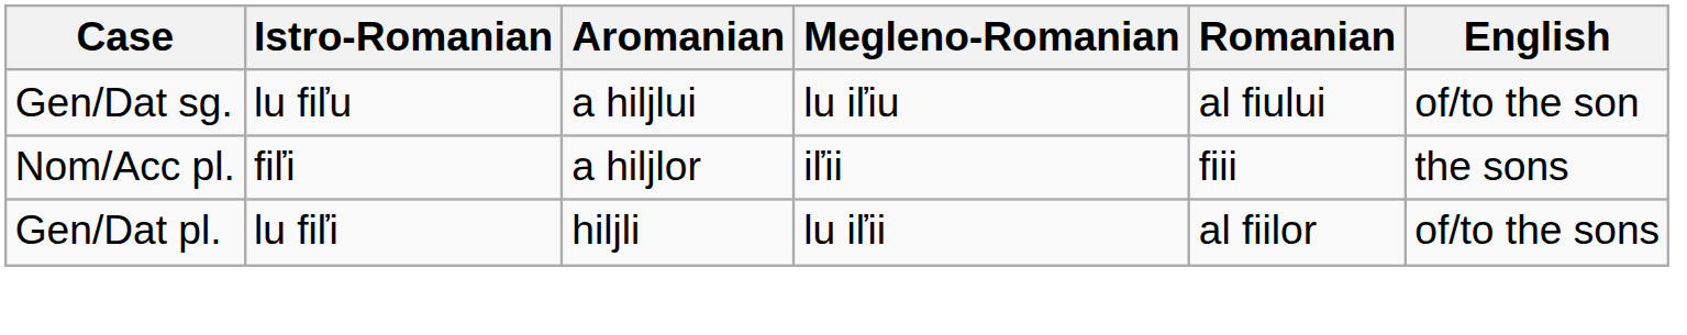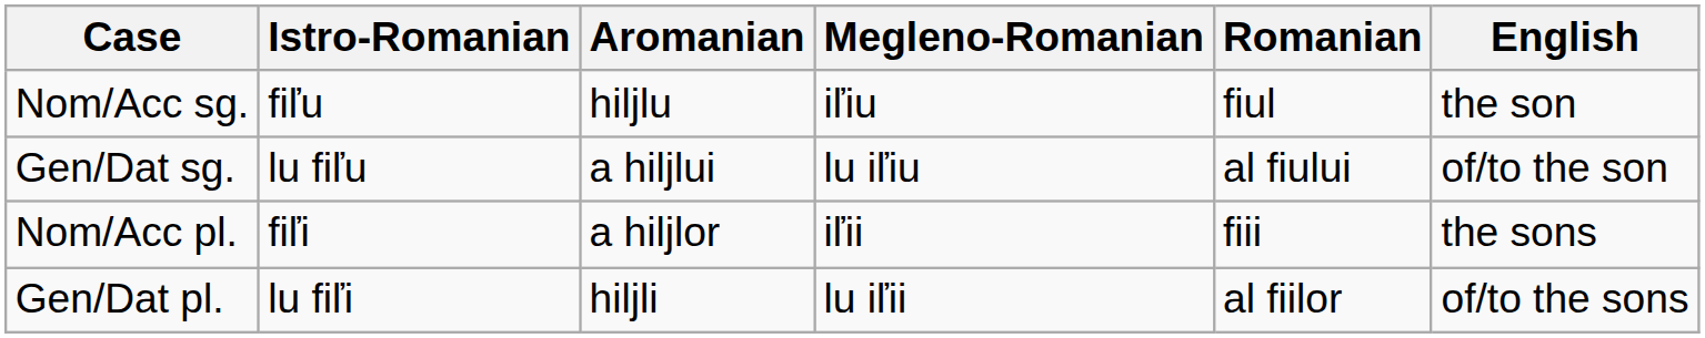 <table class="wikitable">
 <tr>
 <th>Case</th>
 <th>Istro-Romanian</th>
 <th>Aromanian</th>
 <th>Megleno-Romanian</th>
 <th>Romanian</th>
 <th>English</th>
+</tr>
+<tr>
+<td>Nom/Acc sg.</td>
+<td>fiľu</td>
+<td>hiljlu</td>
+<td>iľiu</td>
+<td>fiul</td>
+<td>the son</td>
 </tr>
 <tr>
 <td>Gen/Dat sg.</td>
 <td>lu fiľu</td>
 <td>a hiljlui</td>
 <td>lu iľiu</td>
 <td>al fiului</td>
 <td>of/to the son</td>
 </tr>
 <tr>
 <td>Nom/Acc pl.</td>
 <td>fiľi</td>
 <td>a hiljlor</td>
 <td>iľii</td>
 <td>fiii</td>
 <td>the sons</td>
 </tr>
 <tr>
 <td>Gen/Dat pl.</td>
 <td>lu fiľi</td>
 <td>hiljli</td>
 <td>lu iľii</td>
 <td>al fiilor</td>
 <td>of/to the sons</td>
 </tr>
 </table>
